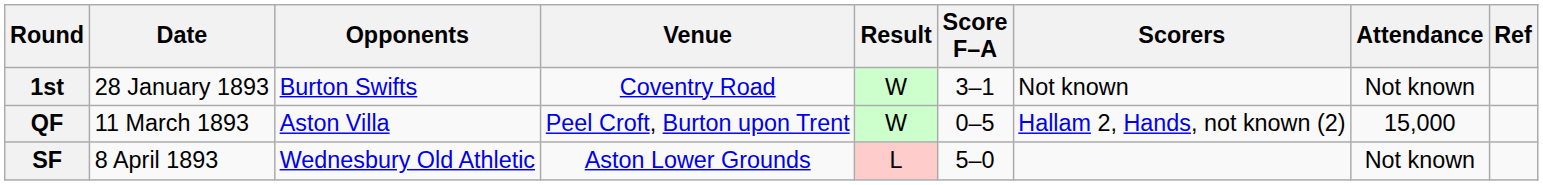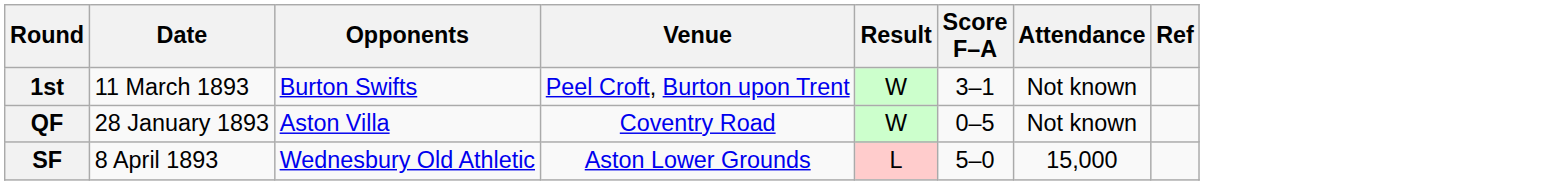 <table class="wikitable" style="text-align:center">
 <tr>
 <th scope="col">Round</th>
 <th scope="col">Date</th>
 <th scope="col">Opponents</th>
 <th scope="col">Venue</th>
 <th scope="col">Result</th>
 <th scope="col">Score<br>F–A</th>
-<th scope="col">Scorers</th>
 <th scope="col">Attendance</th>
 <th scope="col">Ref</th>
 </tr>
 <tr>
 <th scope="row">1st</th>
-<td align="left">28 January 1893</td>
+<td align="left">11 March 1893</td>
 <td align="left"><a href='#'>Burton Swifts</a></td>
-<td><a href='#'>Coventry Road</a></td>
+<td><a href='#'>Peel Croft</a>, <a href='#'>Burton upon Trent</a></td>
 <td style=background:#cfc>W</td>
 <td>3–1</td>
-<td align="left">Not known</td>
 <td>Not known</td>
 <td></td>
 </tr>
 <tr>
 <th scope="row">QF</th>
-<td align="left">11 March 1893</td>
+<td align="left">28 January 1893</td>
 <td align="left"><a href='#'>Aston Villa</a></td>
-<td><a href='#'>Peel Croft</a>, <a href='#'>Burton upon Trent</a></td>
+<td><a href='#'>Coventry Road</a></td>
 <td style=background:#cfc>W</td>
 <td>0–5</td>
-<td align="left"><a href='#'>Hallam</a> 2, <a href='#'>Hands</a>, not known (2)</td>
-<td>15,000</td>
+<td>Not known</td>
 <td></td>
 </tr>
 <tr>
 <th scope="row">SF</th>
 <td align="left">8 April 1893</td>
 <td align="left"><a href='#'>Wednesbury Old Athletic</a></td>
 <td><a href='#'>Aston Lower Grounds</a></td>
 <td style=background:#fcc>L</td>
 <td>5–0</td>
-<td></td>
-<td>Not known</td>
+<td>15,000</td>
 <td></td>
 </tr>
 </table>
